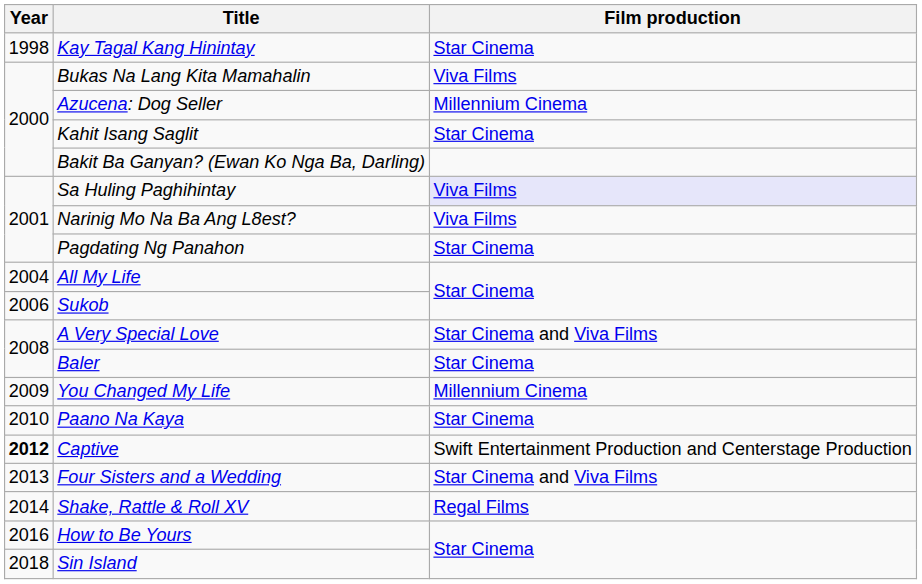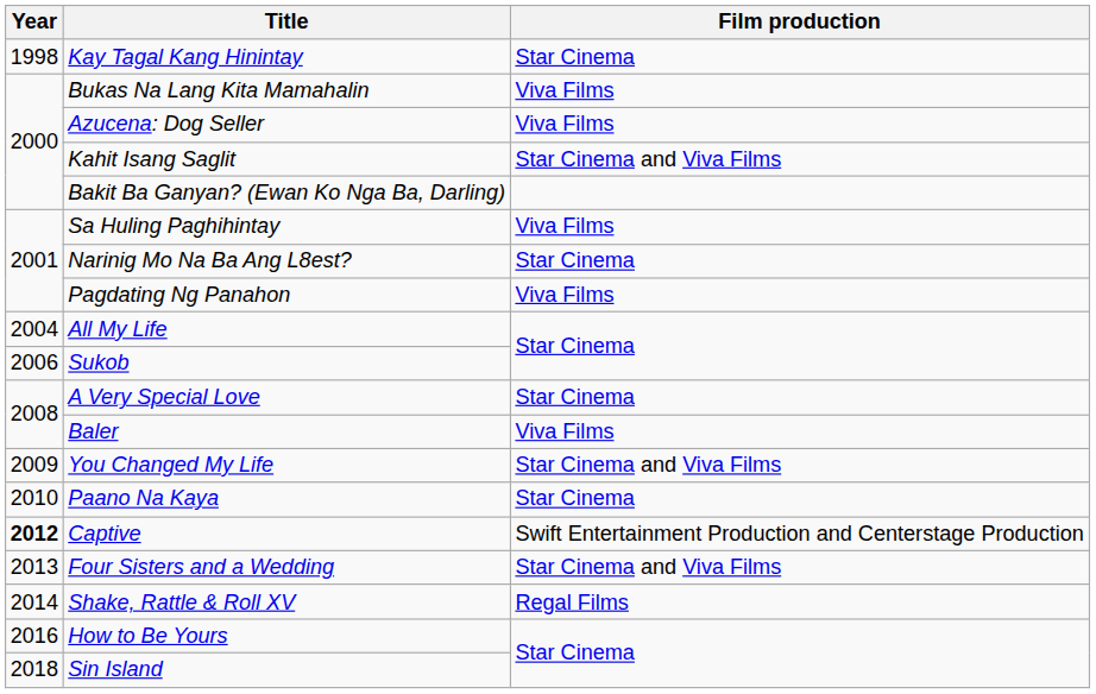 <table class="wikitable sortable">
 <tr>
 <th>Year</th>
 <th>Title</th>
 <th>Film production</th>
 </tr>
 <tr>
 <td>1998</td>
 <td><em><a href='#'>Kay Tagal Kang Hinintay</a></em></td>
 <td><a href='#'>Star Cinema</a></td>
 </tr>
 <tr>
 <td rowspan="4">2000</td>
 <td><em>Bukas Na Lang Kita Mamahalin</em></td>
 <td><a href='#'>Viva Films</a></td>
 </tr>
 <tr>
 <td><em><a href='#'>Azucena</a>: Dog Seller</em></td>
-<td><a href='#'>Millennium Cinema</a></td>
+<td><a href='#'>Viva Films</a></td>
 </tr>
 <tr>
 <td><em>Kahit Isang Saglit</em></td>
-<td><a href='#'>Star Cinema</a></td>
+<td><a href='#'>Star Cinema</a> and <a href='#'>Viva Films</a></td>
 </tr>
 <tr>
 <td><em>Bakit Ba Ganyan? (Ewan Ko Nga Ba, Darling)</em></td>
 <td></td>
 </tr>
 <tr>
 <td rowspan="3">2001</td>
 <td><em>Sa Huling Paghihintay</em></td>
-<td style="background: lavender;"><a href='#'>Viva Films</a></td>
+<td><a href='#'>Viva Films</a></td>
 </tr>
 <tr>
 <td><em>Narinig Mo Na Ba Ang L8est?</em></td>
-<td><a href='#'>Viva Films</a></td>
+<td><a href='#'>Star Cinema</a></td>
 </tr>
 <tr>
 <td><em>Pagdating Ng Panahon</em></td>
-<td><a href='#'>Star Cinema</a></td>
+<td><a href='#'>Viva Films</a></td>
 </tr>
 <tr>
 <td>2004</td>
 <td><em><a href='#'>All My Life</a></em></td>
 <td rowspan="2"><a href='#'>Star Cinema</a></td>
 </tr>
 <tr>
 <td>2006</td>
 <td><em><a href='#'>Sukob</a></em></td>
 </tr>
 <tr>
 <td rowspan="2">2008</td>
 <td><em><a href='#'>A Very Special Love</a></em></td>
-<td><a href='#'>Star Cinema</a> and <a href='#'>Viva Films</a></td>
+<td><a href='#'>Star Cinema</a></td>
 </tr>
 <tr>
 <td><em><a href='#'>Baler</a></em></td>
-<td><a href='#'>Star Cinema</a></td>
+<td><a href='#'>Viva Films</a></td>
 </tr>
 <tr>
 <td>2009</td>
 <td><em><a href='#'>You Changed My Life</a></em></td>
-<td><a href='#'>Millennium Cinema</a></td>
+<td><a href='#'>Star Cinema</a> and <a href='#'>Viva Films</a></td>
 </tr>
 <tr>
 <td>2010</td>
 <td><em><a href='#'>Paano Na Kaya</a></em></td>
 <td><a href='#'>Star Cinema</a></td>
 </tr>
 <tr>
 <td><strong>2012</strong></td>
 <td><em><a href='#'>Captive</a></em></td>
 <td>Swift Entertainment Production and Centerstage Production</td>
 </tr>
 <tr>
 <td>2013</td>
 <td><em><a href='#'>Four Sisters and a Wedding</a></em></td>
 <td><a href='#'>Star Cinema</a> and <a href='#'>Viva Films</a></td>
 </tr>
 <tr>
 <td>2014</td>
 <td><em><a href='#'>Shake, Rattle & Roll XV</a></em></td>
 <td><a href='#'>Regal Films</a></td>
 </tr>
 <tr>
 <td>2016</td>
 <td><em><a href='#'>How to Be Yours</a></em></td>
 <td rowspan="2"><a href='#'>Star Cinema</a></td>
 </tr>
 <tr>
 <td>2018</td>
 <td><em><a href='#'>Sin Island</a></em></td>
 </tr>
 </table>
